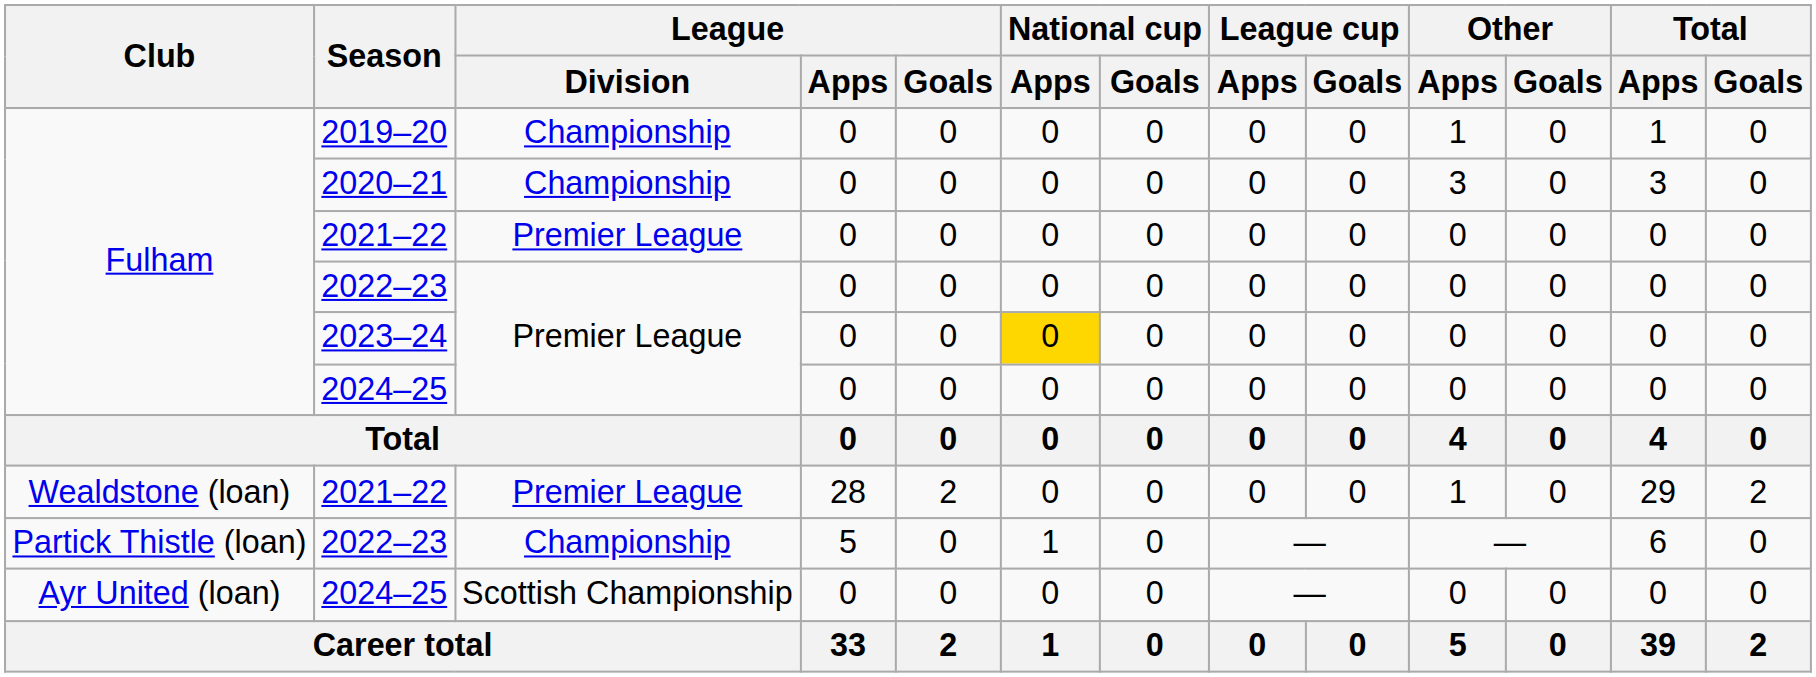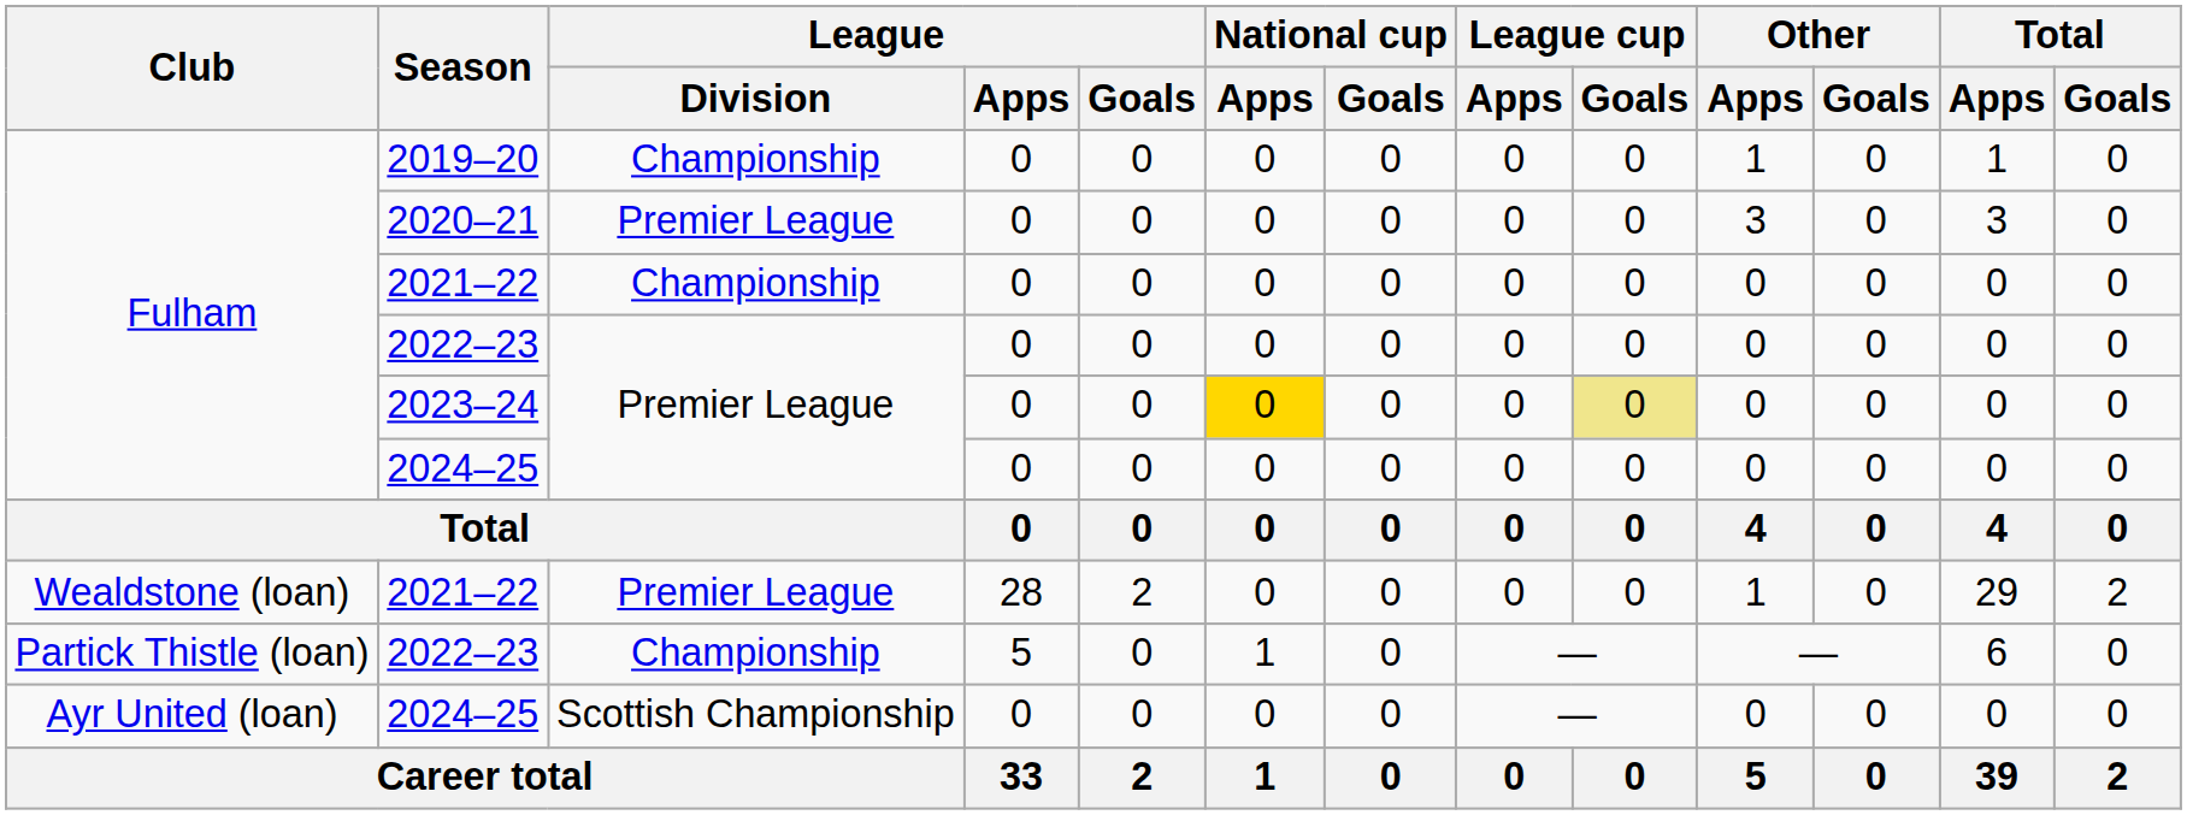 <table class="wikitable" style="text-align: center">
 <tr>
 <th rowspan="2">Club</th>
 <th rowspan="2">Season</th>
 <th colspan="3">League</th>
 <th colspan="2">National cup</th>
 <th colspan="2">League cup</th>
 <th colspan="2">Other</th>
 <th colspan="2">Total</th>
 </tr>
 <tr>
 <th>Division</th>
 <th>Apps</th>
 <th>Goals</th>
 <th>Apps</th>
 <th>Goals</th>
 <th>Apps</th>
 <th>Goals</th>
 <th>Apps</th>
 <th>Goals</th>
 <th>Apps</th>
 <th>Goals</th>
 </tr>
 <tr>
 <td rowspan="6"><a href='#'>Fulham</a></td>
 <td><a href='#'>2019–20</a></td>
 <td><a href='#'>Championship</a></td>
 <td>0</td>
 <td>0</td>
 <td>0</td>
 <td>0</td>
 <td>0</td>
 <td>0</td>
 <td>1</td>
 <td>0</td>
 <td>1</td>
 <td>0</td>
 </tr>
 <tr>
 <td><a href='#'>2020–21</a></td>
-<td><a href='#'>Championship</a></td>
+<td><a href='#'>Premier League</a></td>
 <td>0</td>
 <td>0</td>
 <td>0</td>
 <td>0</td>
 <td>0</td>
 <td>0</td>
 <td>3</td>
 <td>0</td>
 <td>3</td>
 <td>0</td>
 </tr>
 <tr>
 <td><a href='#'>2021–22</a></td>
-<td><a href='#'>Premier League</a></td>
+<td><a href='#'>Championship</a></td>
 <td>0</td>
 <td>0</td>
 <td>0</td>
 <td>0</td>
 <td>0</td>
 <td>0</td>
 <td>0</td>
 <td>0</td>
 <td>0</td>
 <td>0</td>
 </tr>
 <tr>
 <td><a href='#'>2022–23</a></td>
 <td rowspan="3">Premier League</td>
 <td>0</td>
 <td>0</td>
 <td>0</td>
 <td>0</td>
 <td>0</td>
 <td>0</td>
 <td>0</td>
 <td>0</td>
 <td>0</td>
 <td>0</td>
 </tr>
 <tr>
 <td><a href='#'>2023–24</a></td>
 <td>0</td>
 <td>0</td>
 <td style="background: gold;">0</td>
 <td>0</td>
 <td>0</td>
-<td>0</td>
+<td style="background: khaki;">0</td>
 <td>0</td>
 <td>0</td>
 <td>0</td>
 <td>0</td>
 </tr>
 <tr>
 <td><a href='#'>2024–25</a></td>
 <td>0</td>
 <td>0</td>
 <td>0</td>
 <td>0</td>
 <td>0</td>
 <td>0</td>
 <td>0</td>
 <td>0</td>
 <td>0</td>
 <td>0</td>
 </tr>
 <tr>
 <th colspan="3">Total</th>
 <th>0</th>
 <th>0</th>
 <th>0</th>
 <th>0</th>
 <th>0</th>
 <th>0</th>
 <th>4</th>
 <th>0</th>
 <th>4</th>
 <th>0</th>
 </tr>
 <tr>
 <td><a href='#'>Wealdstone</a> (loan)</td>
 <td><a href='#'>2021–22</a></td>
 <td><a href='#'>Premier League</a></td>
 <td>28</td>
 <td>2</td>
 <td>0</td>
 <td>0</td>
 <td>0</td>
 <td>0</td>
 <td>1</td>
 <td>0</td>
 <td>29</td>
 <td>2</td>
 </tr>
 <tr>
 <td><a href='#'>Partick Thistle</a> (loan)</td>
 <td><a href='#'>2022–23</a></td>
 <td><a href='#'>Championship</a></td>
 <td>5</td>
 <td>0</td>
 <td>1</td>
 <td>0</td>
 <td colspan=2>—</td>
 <td colspan=2>—</td>
 <td>6</td>
 <td>0</td>
 </tr>
 <tr>
 <td><a href='#'>Ayr United</a> (loan)</td>
 <td><a href='#'>2024–25</a></td>
 <td>Scottish Championship</td>
 <td>0</td>
 <td>0</td>
 <td>0</td>
 <td>0</td>
 <td colspan=2>—</td>
 <td>0</td>
 <td>0</td>
 <td>0</td>
 <td>0</td>
 </tr>
 <tr>
 <th colspan="3">Career total</th>
 <th>33</th>
 <th>2</th>
 <th>1</th>
 <th>0</th>
 <th>0</th>
 <th>0</th>
 <th>5</th>
 <th>0</th>
 <th>39</th>
 <th>2</th>
 </tr>
 </table>
